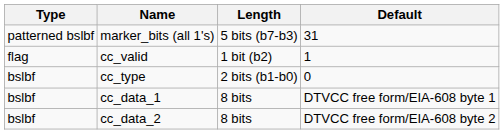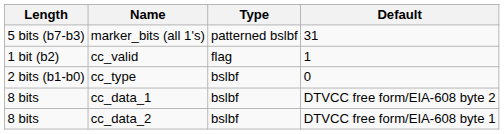 <table class="wikitable">
 <tr>
+<th>Length</th>
+<th>Name</th>
 <th>Type</th>
-<th>Name</th>
-<th>Length</th>
 <th>Default</th>
 </tr>
 <tr>
+<td>5 bits (b7-b3)</td>
+<td>marker_bits (all 1's)</td>
 <td>patterned bslbf</td>
-<td>marker_bits (all 1's)</td>
-<td>5 bits (b7-b3)</td>
 <td>31</td>
 </tr>
 <tr>
+<td>1 bit (b2)</td>
+<td>cc_valid</td>
 <td>flag</td>
-<td>cc_valid</td>
-<td>1 bit (b2)</td>
 <td>1</td>
 </tr>
 <tr>
+<td>2 bits (b1-b0)</td>
+<td>cc_type</td>
 <td>bslbf</td>
-<td>cc_type</td>
-<td>2 bits (b1-b0)</td>
 <td>0</td>
 </tr>
 <tr>
+<td>8 bits</td>
+<td>cc_data_1</td>
 <td>bslbf</td>
-<td>cc_data_1</td>
+<td>DTVCC free form/EIA-608 byte 2</td>
+</tr>
+<tr>
 <td>8 bits</td>
+<td>cc_data_2</td>
+<td>bslbf</td>
 <td>DTVCC free form/EIA-608 byte 1</td>
 </tr>
-<tr>
-<td>bslbf</td>
-<td>cc_data_2</td>
-<td>8 bits</td>
-<td>DTVCC free form/EIA-608 byte 2</td>
-</tr>
 </table>
